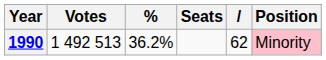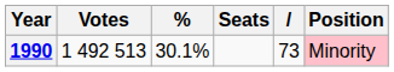 <table class="wikitable">
 <tr>
 <th>Year</th>
 <th>Votes</th>
 <th>%</th>
 <th>Seats</th>
 <th>/</th>
 <th>Position</th>
 </tr>
 <tr>
 <th><a href='#'>1990</a></th>
 <td>1 492 513</td>
-<td>36.2%</td>
+<td>30.1%</td>
 <td></td>
-<td> 62</td>
+<td> 73</td>
 <td style="background: pink;">Minority</td>
 </tr>
 </table>
